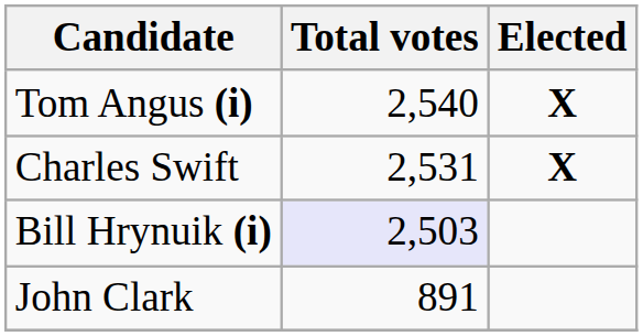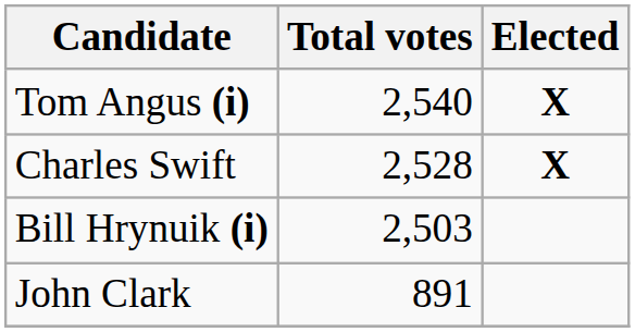 <table class="wikitable">
 <tr bgcolor="#EEEEEE">
 <th align="left">Candidate</th>
 <th align="right">Total votes</th>
 <th align="right">Elected</th>
 </tr>
 <tr>
 <td align="left">Tom Angus <strong>(i)</strong></td>
 <td align="right">2,540</td>
 <td align="center"><strong>X</strong></td>
 </tr>
 <tr>
 <td align="left">Charles Swift</td>
-<td align="right">2,531</td>
+<td align="right">2,528</td>
 <td align="center"><strong>X</strong></td>
 </tr>
 <tr>
 <td align="left">Bill Hrynuik <strong>(i)</strong></td>
-<td align="right" style="background: lavender;">2,503</td>
+<td align="right">2,503</td>
 <td align="center"></td>
 </tr>
 <tr>
 <td align="left">John Clark</td>
 <td align="right">891</td>
 <td align="center"></td>
 </tr>
 <tr>
 </tr>
 </table>
